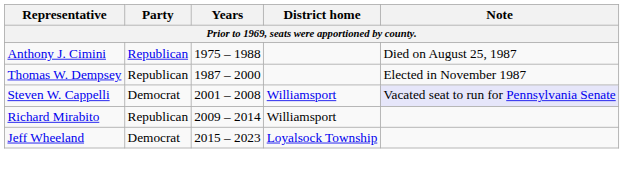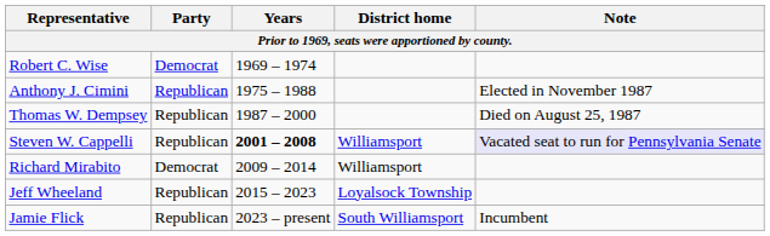 <table class=wikitable>
 <tr valign=bottom>
 <th>Representative</th>
 <th>Party</th>
 <th>Years</th>
 <th>District home</th>
 <th>Note</th>
 </tr>
 <tr>
 <th colspan=5 style="font-size: 80%;"><em>Prior to 1969, seats were apportioned by county.</em></th>
 </tr>
 <tr>
+<td><a href='#'>Robert C. Wise</a></td>
+<td><a href='#'>Democrat</a></td>
+<td>1969 – 1974</td>
+<td></td>
+<td></td>
+</tr>
+<tr>
 <td><a href='#'>Anthony J. Cimini</a></td>
 <td><a href='#'>Republican</a></td>
 <td>1975 – 1988</td>
 <td></td>
-<td>Died on August 25, 1987</td>
+<td>Elected in November 1987</td>
 </tr>
 <tr>
 <td><a href='#'>Thomas W. Dempsey</a></td>
 <td>Republican</td>
 <td>1987 – 2000</td>
 <td></td>
-<td>Elected in November 1987</td>
+<td>Died on August 25, 1987</td>
 </tr>
 <tr>
 <td><a href='#'>Steven W. Cappelli</a></td>
-<td>Democrat</td>
-<td>2001 – 2008</td>
+<td>Republican</td>
+<td><strong>2001 – 2008</strong></td>
 <td><a href='#'>Williamsport</a></td>
 <td style="background: lavender;">Vacated seat to run for <a href='#'>Pennsylvania Senate</a></td>
 </tr>
 <tr>
 <td><a href='#'>Richard Mirabito</a></td>
-<td>Republican</td>
+<td>Democrat</td>
 <td>2009 – 2014</td>
 <td>Williamsport</td>
 <td></td>
 </tr>
 <tr>
 <td><a href='#'>Jeff Wheeland</a></td>
-<td>Democrat</td>
+<td>Republican</td>
 <td>2015 – 2023</td>
 <td><a href='#'>Loyalsock Township</a></td>
 <td></td>
 </tr>
+<tr>
+<td><a href='#'>Jamie Flick</a></td>
+<td>Republican</td>
+<td>2023 – present</td>
+<td><a href='#'>South Williamsport</a></td>
+<td>Incumbent</td>
+</tr>
 </table>
